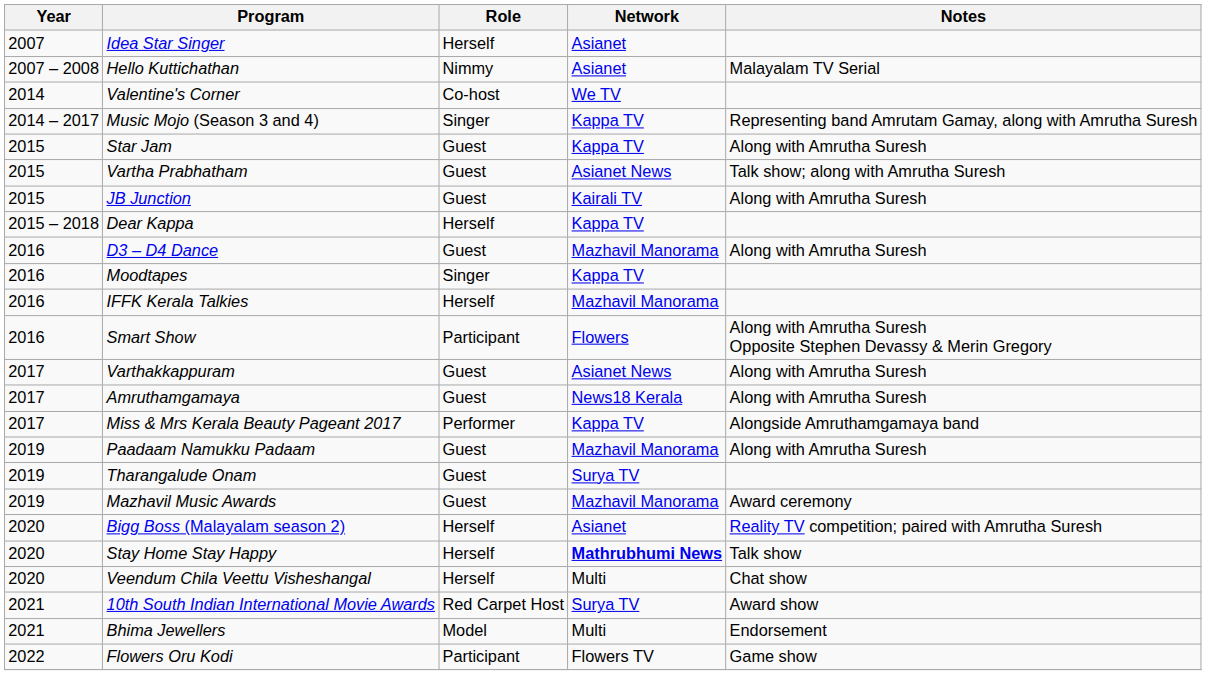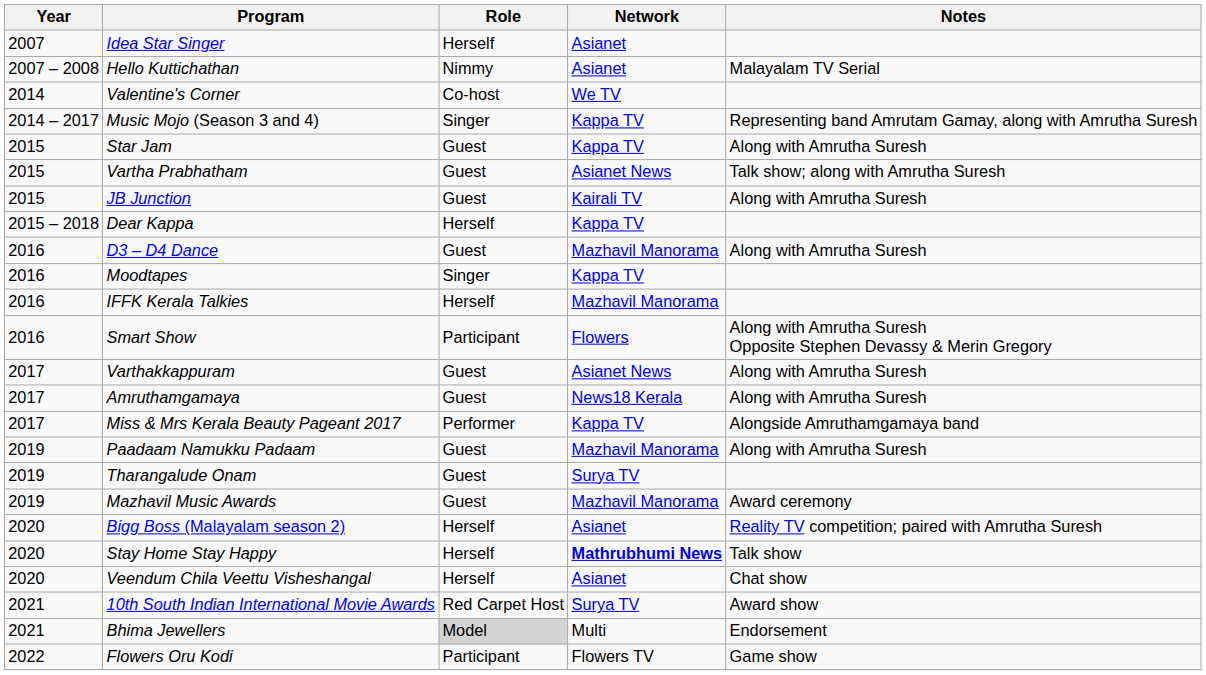 <table class="wikitable sortable">
 <tr>
 <th>Year</th>
 <th>Program</th>
 <th>Role</th>
 <th>Network</th>
 <th class="unsortable">Notes</th>
 </tr>
 <tr>
 <td>2007</td>
 <td><em><a href='#'>Idea Star Singer</a></em></td>
 <td>Herself</td>
 <td><a href='#'>Asianet</a></td>
 <td></td>
 </tr>
 <tr>
 <td>2007 – 2008</td>
 <td><em>Hello Kuttichathan</em></td>
 <td>Nimmy</td>
 <td><a href='#'>Asianet</a></td>
 <td>Malayalam TV Serial</td>
 </tr>
 <tr>
 <td>2014</td>
 <td><em>Valentine's Corner</em></td>
 <td>Co-host</td>
 <td><a href='#'>We TV</a></td>
 <td></td>
 </tr>
 <tr>
 <td>2014 – 2017</td>
 <td><em>Music Mojo</em> (Season 3 and 4)</td>
 <td>Singer</td>
 <td><a href='#'>Kappa TV</a></td>
 <td>Representing band Amrutam Gamay, along with Amrutha Suresh</td>
 </tr>
 <tr>
 <td>2015</td>
 <td><em>Star Jam</em></td>
 <td>Guest</td>
 <td><a href='#'>Kappa TV</a></td>
 <td>Along with Amrutha Suresh</td>
 </tr>
 <tr>
 <td>2015</td>
 <td><em>Vartha Prabhatham</em></td>
 <td>Guest</td>
 <td><a href='#'>Asianet News</a></td>
 <td>Talk show; along with Amrutha Suresh</td>
 </tr>
 <tr>
 <td>2015</td>
 <td><em><a href='#'>JB Junction</a></em></td>
 <td>Guest</td>
 <td><a href='#'>Kairali TV</a></td>
 <td>Along with Amrutha Suresh</td>
 </tr>
 <tr>
 <td>2015 –  2018</td>
 <td><em>Dear Kappa</em></td>
 <td>Herself</td>
 <td><a href='#'>Kappa TV</a></td>
 <td></td>
 </tr>
 <tr>
 <td>2016</td>
 <td><em><a href='#'>D3 – D4 Dance</a></em></td>
 <td>Guest</td>
 <td><a href='#'>Mazhavil Manorama</a></td>
 <td>Along with Amrutha Suresh</td>
 </tr>
 <tr>
 <td>2016</td>
 <td><em>Moodtapes</em></td>
 <td>Singer</td>
 <td><a href='#'>Kappa TV</a></td>
 <td></td>
 </tr>
 <tr>
 <td>2016</td>
 <td><em>IFFK Kerala Talkies</em></td>
 <td>Herself</td>
 <td><a href='#'>Mazhavil Manorama</a></td>
 <td></td>
 </tr>
 <tr>
 <td>2016</td>
 <td><em>Smart Show</em></td>
 <td>Participant</td>
 <td><a href='#'>Flowers</a></td>
 <td>Along with Amrutha Suresh <br>Opposite Stephen Devassy & Merin Gregory</td>
 </tr>
 <tr>
 <td>2017</td>
 <td><em>Varthakkappuram</em></td>
 <td>Guest</td>
 <td><a href='#'>Asianet News</a></td>
 <td>Along with Amrutha Suresh</td>
 </tr>
 <tr>
 <td>2017</td>
 <td><em>Amruthamgamaya</em></td>
 <td>Guest</td>
 <td><a href='#'>News18 Kerala</a></td>
 <td>Along with Amrutha Suresh</td>
 </tr>
 <tr>
 <td>2017</td>
 <td><em>Miss & Mrs Kerala Beauty Pageant 2017</em></td>
 <td>Performer</td>
 <td><a href='#'>Kappa TV</a></td>
 <td>Alongside Amruthamgamaya band</td>
 </tr>
 <tr>
 <td>2019</td>
 <td><em>Paadaam Namukku Padaam</em></td>
 <td>Guest</td>
 <td><a href='#'>Mazhavil Manorama</a></td>
 <td>Along with Amrutha Suresh</td>
 </tr>
 <tr>
 <td>2019</td>
 <td><em>Tharangalude Onam</em></td>
 <td>Guest</td>
 <td><a href='#'>Surya TV</a></td>
 <td></td>
 </tr>
 <tr>
 <td>2019</td>
 <td><em>Mazhavil Music Awards</em></td>
 <td>Guest</td>
 <td><a href='#'>Mazhavil Manorama</a></td>
 <td>Award ceremony</td>
 </tr>
 <tr>
 <td>2020</td>
 <td><a href='#'><em>Bigg Boss</em> (Malayalam season 2)</a></td>
 <td>Herself</td>
 <td><a href='#'>Asianet</a></td>
 <td><a href='#'>Reality TV</a> competition; paired with Amrutha Suresh</td>
 </tr>
 <tr>
 <td>2020</td>
 <td><em>Stay Home Stay Happy</em></td>
 <td>Herself</td>
 <td><strong><a href='#'>Mathrubhumi News</a></strong></td>
 <td>Talk show</td>
 </tr>
 <tr>
 <td>2020</td>
 <td><em>Veendum Chila Veettu Visheshangal</em></td>
 <td>Herself</td>
-<td>Multi</td>
+<td><a href='#'>Asianet</a></td>
 <td>Chat show</td>
 </tr>
 <tr>
 <td>2021</td>
 <td><em><a href='#'>10th South Indian International Movie Awards</a></em></td>
 <td>Red Carpet Host</td>
 <td><a href='#'>Surya TV</a></td>
 <td>Award show</td>
 </tr>
 <tr>
 <td>2021</td>
 <td><em>Bhima Jewellers</em></td>
-<td>Model</td>
+<td style="background: lightgrey;">Model</td>
 <td>Multi</td>
 <td>Endorsement</td>
 </tr>
 <tr>
 <td>2022</td>
 <td><em>Flowers Oru Kodi</em></td>
 <td>Participant</td>
 <td>Flowers TV</td>
 <td>Game show</td>
 </tr>
 <tr>
 </tr>
 </table>
